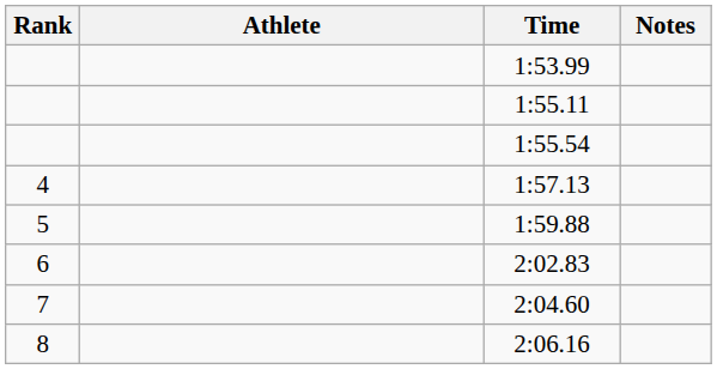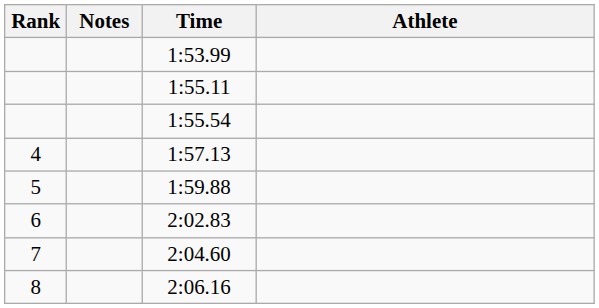 <table class="wikitable" style="text-align:center">
 <tr>
 <th width=40>Rank</th>
+<th width=50>Notes</th>
+<th width=80>Time</th>
 <th width=250>Athlete</th>
-<th width=80>Time</th>
-<th width=50>Notes</th>
 </tr>
 <tr>
 <td></td>
+<td></td>
+<td>1:53.99</td>
 <td align=left></td>
-<td>1:53.99</td>
-<td></td>
 </tr>
 <tr>
 <td></td>
+<td></td>
+<td>1:55.11</td>
 <td align=left></td>
-<td>1:55.11</td>
-<td></td>
 </tr>
 <tr>
 <td></td>
+<td></td>
+<td>1:55.54</td>
 <td align=left></td>
-<td>1:55.54</td>
-<td></td>
 </tr>
 <tr>
 <td>4</td>
+<td></td>
+<td>1:57.13</td>
 <td align=left></td>
-<td>1:57.13</td>
-<td></td>
 </tr>
 <tr>
 <td>5</td>
+<td></td>
+<td>1:59.88</td>
 <td align=left></td>
-<td>1:59.88</td>
-<td></td>
 </tr>
 <tr>
 <td>6</td>
+<td></td>
+<td>2:02.83</td>
 <td align=left></td>
-<td>2:02.83</td>
-<td></td>
 </tr>
 <tr>
 <td>7</td>
+<td></td>
+<td>2:04.60</td>
 <td align=left></td>
-<td>2:04.60</td>
-<td></td>
 </tr>
 <tr>
 <td>8</td>
+<td></td>
+<td>2:06.16</td>
 <td align=left></td>
-<td>2:06.16</td>
-<td></td>
 </tr>
 </table>
